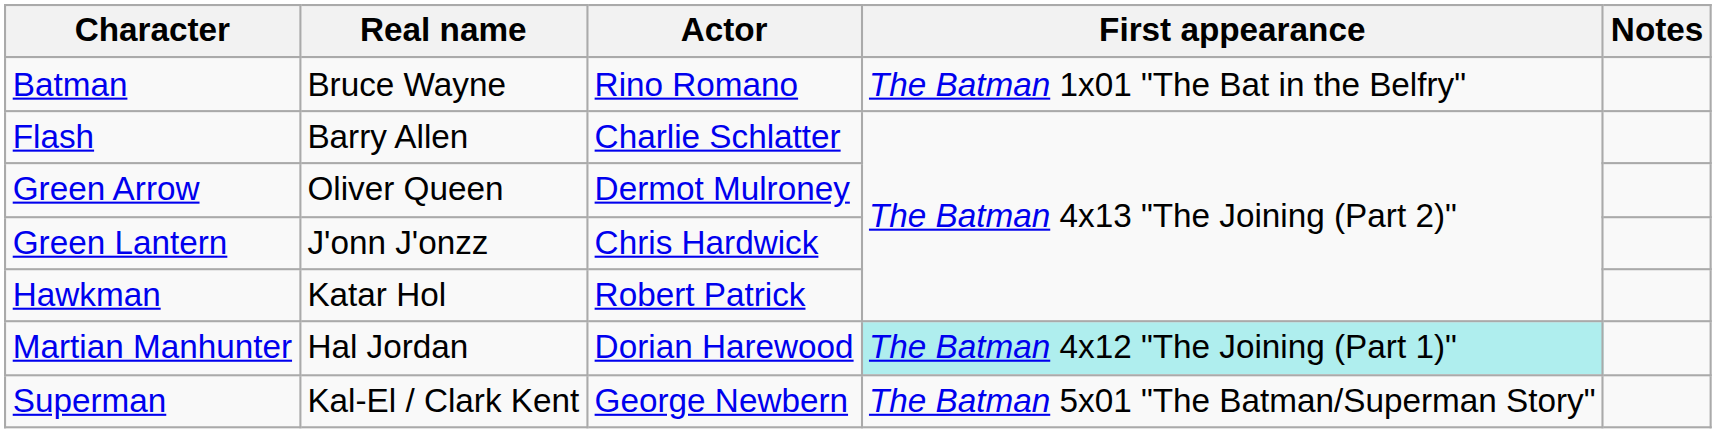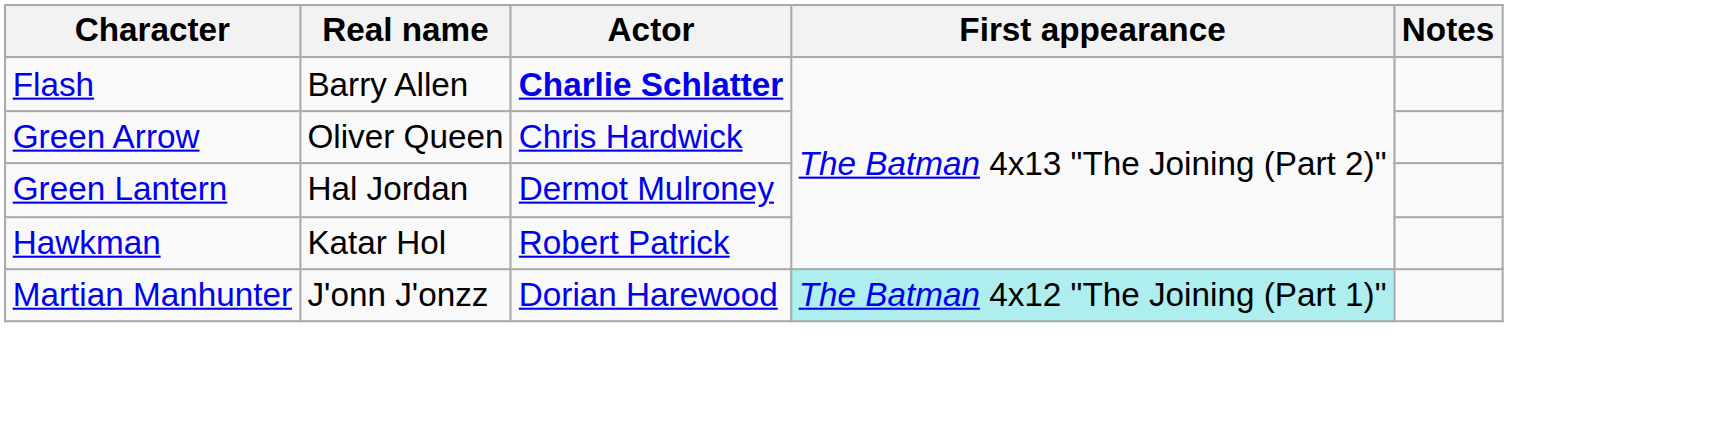 <table class="wikitable">
 <tr>
 <th>Character</th>
 <th>Real name</th>
 <th>Actor</th>
 <th>First appearance</th>
 <th>Notes</th>
 </tr>
 <tr>
-<td><a href='#'>Batman</a></td>
-<td>Bruce Wayne</td>
-<td><a href='#'>Rino Romano</a></td>
-<td><em><a href='#'>The Batman</a></em> 1x01 "The Bat in the Belfry"</td>
-<td></td>
-</tr>
-<tr>
 <td><a href='#'>Flash</a></td>
 <td>Barry Allen</td>
-<td><a href='#'>Charlie Schlatter</a></td>
+<td><strong><a href='#'>Charlie Schlatter</a></strong></td>
 <td rowspan="4"><em><a href='#'>The Batman</a></em> 4x13 "The Joining (Part 2)"</td>
 <td></td>
 </tr>
 <tr>
 <td><a href='#'>Green Arrow</a></td>
 <td>Oliver Queen</td>
-<td><a href='#'>Dermot Mulroney</a></td>
+<td><a href='#'>Chris Hardwick</a></td>
 <td></td>
 </tr>
 <tr>
 <td><a href='#'>Green Lantern</a></td>
-<td>J'onn J'onzz</td>
-<td><a href='#'>Chris Hardwick</a></td>
+<td>Hal Jordan</td>
+<td><a href='#'>Dermot Mulroney</a></td>
 <td></td>
 </tr>
 <tr>
 <td><a href='#'>Hawkman</a></td>
 <td>Katar Hol</td>
 <td><a href='#'>Robert Patrick</a></td>
 <td></td>
 </tr>
 <tr>
 <td><a href='#'>Martian Manhunter</a></td>
-<td>Hal Jordan</td>
+<td>J'onn J'onzz</td>
 <td><a href='#'>Dorian Harewood</a></td>
 <td style="background: paleturquoise;"><em><a href='#'>The Batman</a></em> 4x12 "The Joining (Part 1)"</td>
 <td></td>
 </tr>
-<tr>
-<td><a href='#'>Superman</a></td>
-<td>Kal-El / Clark Kent</td>
-<td><a href='#'>George Newbern</a></td>
-<td><em><a href='#'>The Batman</a></em> 5x01 "The Batman/Superman Story"</td>
-<td></td>
-</tr>
 </table>
